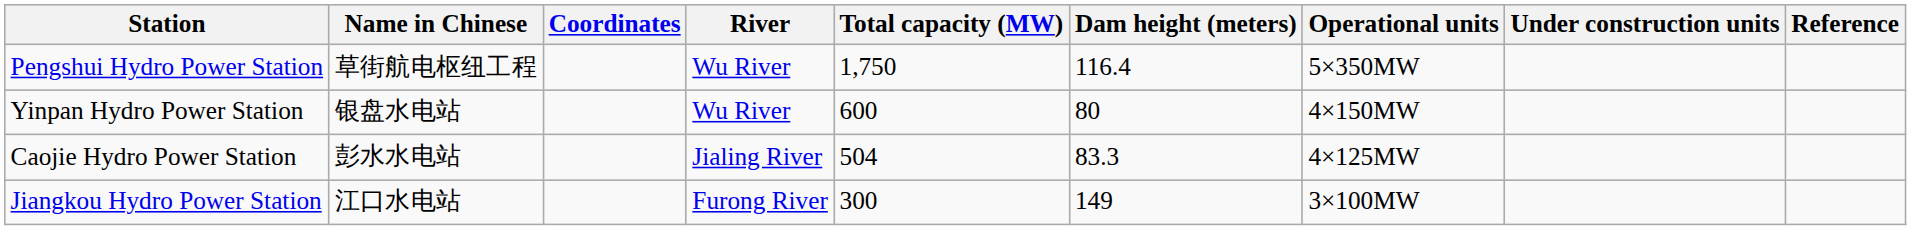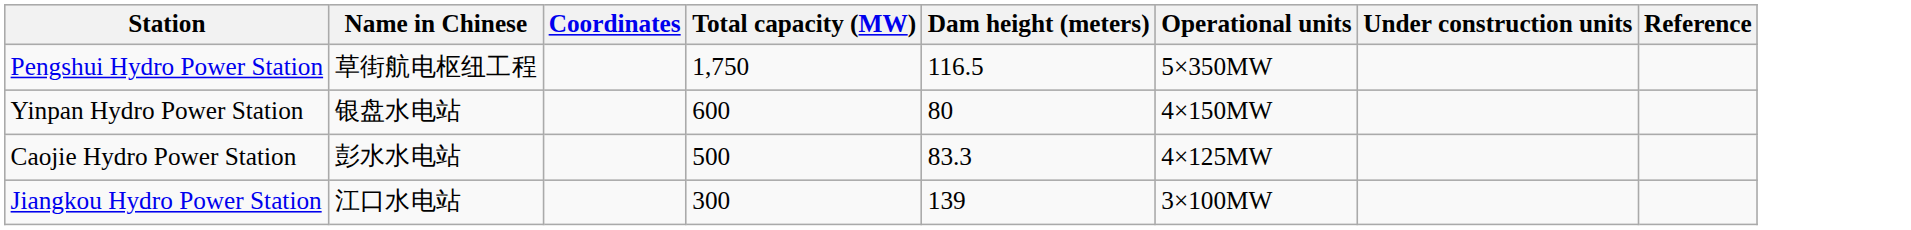 <table class="wikitable sortable">
 <tr>
 <th>Station</th>
 <th>Name in Chinese</th>
 <th><a href='#'>Coordinates</a></th>
-<th>River</th>
 <th>Total capacity (<a href='#'>MW</a>)</th>
 <th>Dam height (meters)</th>
 <th>Operational units</th>
 <th>Under construction units</th>
 <th>Reference</th>
 </tr>
 <tr>
 <td><a href='#'>Pengshui Hydro Power Station</a></td>
 <td>草街航电枢纽工程</td>
 <td></td>
-<td><a href='#'>Wu River</a></td>
 <td>1,750</td>
-<td>116.4</td>
+<td>116.5</td>
 <td>5×350MW</td>
 <td></td>
 <td></td>
 </tr>
 <tr>
 <td>Yinpan Hydro Power Station</td>
 <td>银盘水电站</td>
 <td></td>
-<td><a href='#'>Wu River</a></td>
 <td>600</td>
 <td>80</td>
 <td>4×150MW</td>
 <td></td>
 <td></td>
 </tr>
 <tr>
 <td>Caojie Hydro Power Station</td>
 <td>彭水水电站</td>
 <td></td>
-<td><a href='#'>Jialing River</a></td>
-<td>504</td>
+<td>500</td>
 <td>83.3</td>
 <td>4×125MW</td>
 <td></td>
 <td></td>
 </tr>
 <tr>
 <td><a href='#'>Jiangkou Hydro Power Station</a></td>
 <td>江口水电站</td>
 <td></td>
-<td><a href='#'>Furong River</a></td>
 <td>300</td>
-<td>149</td>
+<td>139</td>
 <td>3×100MW</td>
 <td></td>
 <td></td>
 </tr>
 </table>
